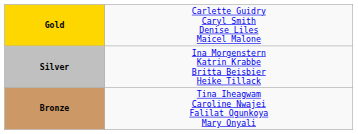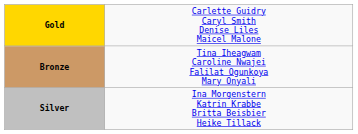 <table class="wikitable" style="text-align:center; " width="35%">
 <tr>
 <td bgcolor="gold"><strong>Gold</strong></td>
 <td><a href='#'>Carlette Guidry</a><br><a href='#'>Caryl Smith</a><br><a href='#'>Denise Liles</a><br><a href='#'>Maicel Malone</a><br>  <small><em></em></small></td>
 </tr>
 <tr>
+<td bgcolor="CC9966"><strong>Bronze</strong></td>
+<td><a href='#'>Tina Iheagwam</a><br><a href='#'>Caroline Nwajei</a><br><a href='#'>Falilat Ogunkoya</a><br><a href='#'>Mary Onyali</a><br>  <small><em></em></small></td>
+</tr>
+<tr>
 <td bgcolor="silver"><strong>Silver</strong></td>
 <td><a href='#'>Ina Morgenstern</a><br><a href='#'>Katrin Krabbe</a><br><a href='#'>Britta Beisbier</a><br><a href='#'>Heike Tillack</a><br>  <small><em></em></small></td>
 </tr>
-<tr>
-<td bgcolor="CC9966"><strong>Bronze</strong></td>
-<td><a href='#'>Tina Iheagwam</a><br><a href='#'>Caroline Nwajei</a><br><a href='#'>Falilat Ogunkoya</a><br><a href='#'>Mary Onyali</a><br>  <small><em></em></small></td>
-</tr>
 </table>
